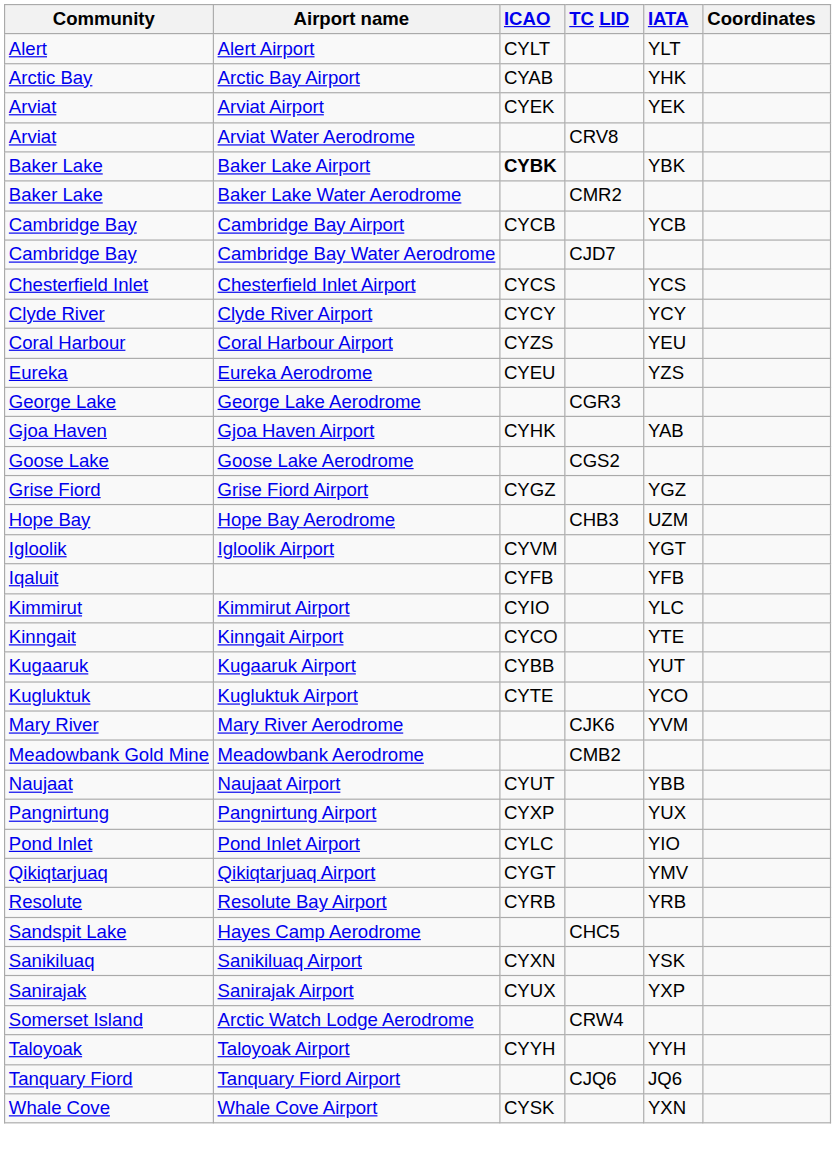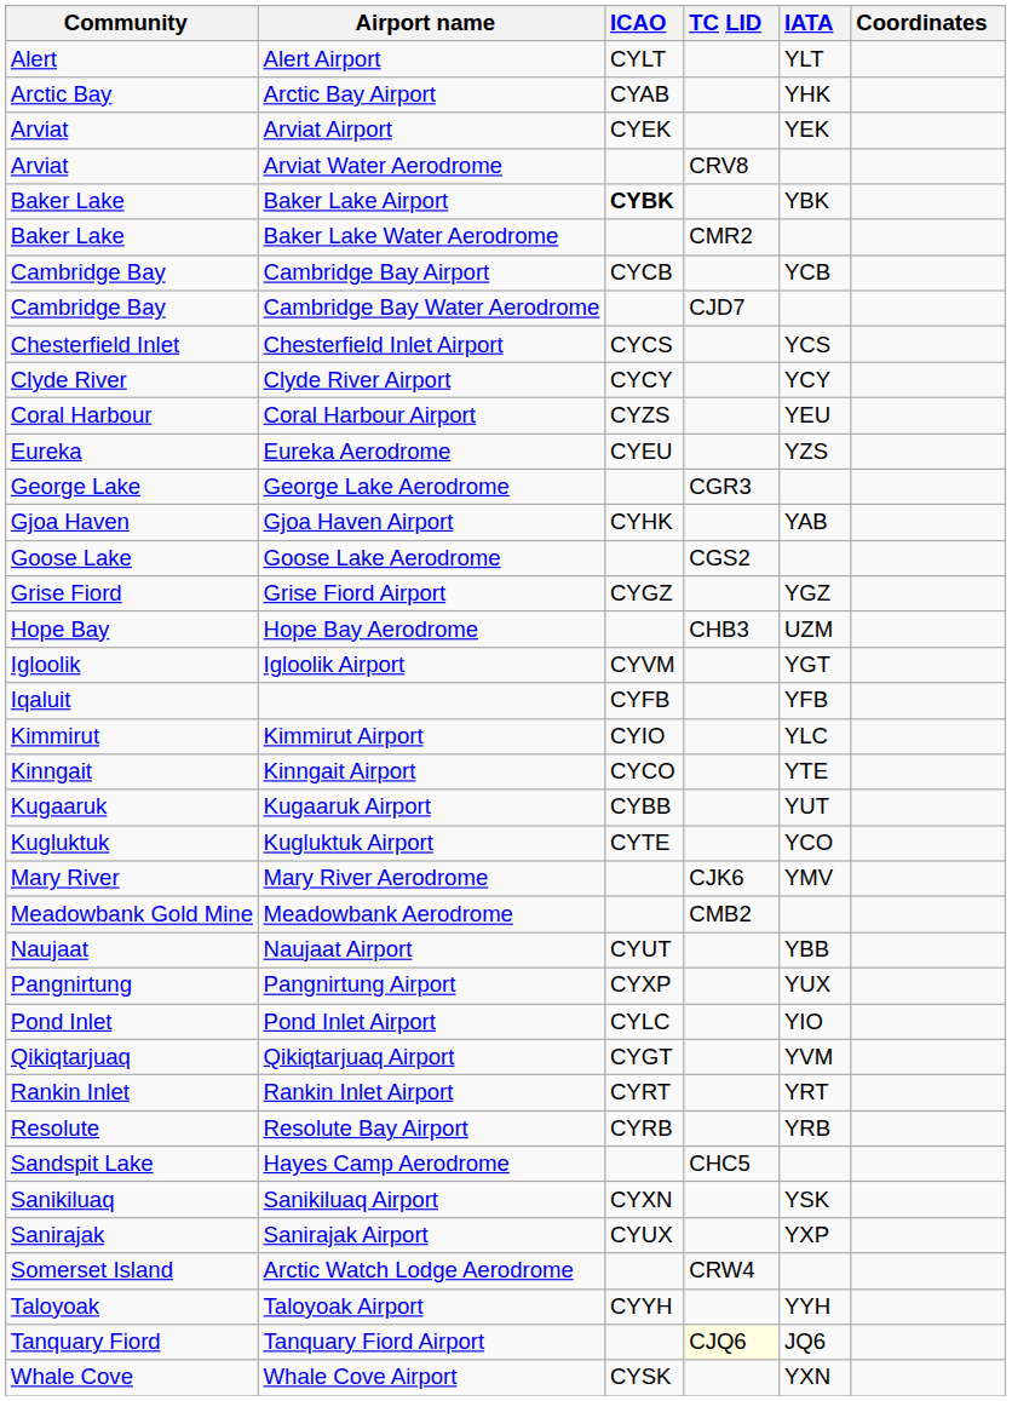 <table class="wikitable sortable" style="width:auto;">
 <tr>
 <th width="*">Community  </th>
 <th width="*">Airport name  </th>
 <th width="*"><a href='#'>ICAO</a>  </th>
 <th width="*"><a href='#'>TC</a> <a href='#'>LID</a>  </th>
 <th width="*"><a href='#'>IATA</a>  </th>
 <th width="*" class=unsortable>Coordinates  </th>
 </tr>
 <tr>
 <td><a href='#'>Alert</a></td>
 <td><a href='#'>Alert Airport</a></td>
 <td>CYLT</td>
 <td></td>
 <td>YLT</td>
 <td></td>
 </tr>
 <tr>
 <td><a href='#'>Arctic Bay</a></td>
 <td><a href='#'>Arctic Bay Airport</a></td>
 <td>CYAB</td>
 <td></td>
 <td>YHK</td>
 <td></td>
 </tr>
 <tr>
 <td><a href='#'>Arviat</a></td>
 <td><a href='#'>Arviat Airport</a></td>
 <td>CYEK</td>
 <td></td>
 <td>YEK</td>
 <td></td>
 </tr>
 <tr>
 <td><a href='#'>Arviat</a></td>
 <td><a href='#'>Arviat Water Aerodrome</a></td>
 <td></td>
 <td>CRV8</td>
 <td></td>
 <td></td>
 </tr>
 <tr>
 <td><a href='#'>Baker Lake</a></td>
 <td><a href='#'>Baker Lake Airport</a></td>
 <td><strong>CYBK</strong></td>
 <td></td>
 <td>YBK</td>
 <td></td>
 </tr>
 <tr>
 <td><a href='#'>Baker Lake</a></td>
 <td><a href='#'>Baker Lake Water Aerodrome</a></td>
 <td></td>
 <td>CMR2</td>
 <td></td>
 <td></td>
 </tr>
 <tr>
 <td><a href='#'>Cambridge Bay</a></td>
 <td><a href='#'>Cambridge Bay Airport</a></td>
 <td>CYCB</td>
 <td></td>
 <td>YCB</td>
 <td></td>
 </tr>
 <tr>
 <td><a href='#'>Cambridge Bay</a></td>
 <td><a href='#'>Cambridge Bay Water Aerodrome</a></td>
 <td></td>
 <td>CJD7</td>
 <td></td>
 <td></td>
 </tr>
 <tr>
 <td><a href='#'>Chesterfield Inlet</a></td>
 <td><a href='#'>Chesterfield Inlet Airport</a></td>
 <td>CYCS</td>
 <td></td>
 <td>YCS</td>
 <td></td>
 </tr>
 <tr>
 <td><a href='#'>Clyde River</a></td>
 <td><a href='#'>Clyde River Airport</a></td>
 <td>CYCY</td>
 <td></td>
 <td>YCY</td>
 <td></td>
 </tr>
 <tr>
 <td><a href='#'>Coral Harbour</a></td>
 <td><a href='#'>Coral Harbour Airport</a></td>
 <td>CYZS</td>
 <td></td>
 <td>YEU</td>
 <td></td>
 </tr>
 <tr>
 <td><a href='#'>Eureka</a></td>
 <td><a href='#'>Eureka Aerodrome</a></td>
 <td>CYEU</td>
 <td></td>
 <td>YZS</td>
 <td></td>
 </tr>
 <tr>
 <td><a href='#'>George Lake</a></td>
 <td><a href='#'>George Lake Aerodrome</a></td>
 <td></td>
 <td>CGR3</td>
 <td></td>
 <td></td>
 </tr>
 <tr>
 <td><a href='#'>Gjoa Haven</a></td>
 <td><a href='#'>Gjoa Haven Airport</a></td>
 <td>CYHK</td>
 <td></td>
 <td>YAB</td>
 <td></td>
 </tr>
 <tr>
 <td><a href='#'>Goose Lake</a></td>
 <td><a href='#'>Goose Lake Aerodrome</a></td>
 <td></td>
 <td>CGS2</td>
 <td></td>
 <td></td>
 </tr>
 <tr>
 <td><a href='#'>Grise Fiord</a></td>
 <td><a href='#'>Grise Fiord Airport</a></td>
 <td>CYGZ</td>
 <td></td>
 <td>YGZ</td>
 <td></td>
 </tr>
 <tr>
 <td><a href='#'>Hope Bay</a></td>
 <td><a href='#'>Hope Bay Aerodrome</a></td>
 <td></td>
 <td>CHB3</td>
 <td>UZM</td>
 <td></td>
 </tr>
 <tr>
 <td><a href='#'>Igloolik</a></td>
 <td><a href='#'>Igloolik Airport</a></td>
 <td>CYVM</td>
 <td></td>
 <td>YGT</td>
 <td></td>
 </tr>
 <tr>
 <td><a href='#'>Iqaluit</a></td>
 <td></td>
 <td>CYFB</td>
 <td></td>
 <td>YFB</td>
 <td></td>
 </tr>
 <tr>
 <td><a href='#'>Kimmirut</a></td>
 <td><a href='#'>Kimmirut Airport</a></td>
 <td>CYIO</td>
 <td></td>
 <td>YLC</td>
 <td></td>
 </tr>
 <tr>
 <td><a href='#'>Kinngait</a></td>
 <td><a href='#'>Kinngait Airport</a></td>
 <td>CYCO</td>
 <td></td>
 <td>YTE</td>
 <td></td>
 </tr>
 <tr>
 <td><a href='#'>Kugaaruk</a></td>
 <td><a href='#'>Kugaaruk Airport</a></td>
 <td>CYBB</td>
 <td></td>
 <td>YUT</td>
 <td></td>
 </tr>
 <tr>
 <td><a href='#'>Kugluktuk</a></td>
 <td><a href='#'>Kugluktuk Airport</a></td>
 <td>CYTE</td>
 <td></td>
 <td>YCO</td>
 <td></td>
 </tr>
 <tr>
 <td><a href='#'>Mary River</a></td>
 <td><a href='#'>Mary River Aerodrome</a></td>
 <td></td>
 <td>CJK6</td>
-<td>YVM</td>
+<td>YMV</td>
 <td></td>
 </tr>
 <tr>
 <td><a href='#'>Meadowbank Gold Mine</a></td>
 <td><a href='#'>Meadowbank Aerodrome</a></td>
 <td></td>
 <td>CMB2</td>
 <td></td>
 <td></td>
 </tr>
 <tr>
 <td><a href='#'>Naujaat</a></td>
 <td><a href='#'>Naujaat Airport</a></td>
 <td>CYUT</td>
 <td></td>
 <td>YBB</td>
 <td></td>
 </tr>
 <tr>
 <td><a href='#'>Pangnirtung</a></td>
 <td><a href='#'>Pangnirtung Airport</a></td>
 <td>CYXP</td>
 <td></td>
 <td>YUX</td>
 <td></td>
 </tr>
 <tr>
 <td><a href='#'>Pond Inlet</a></td>
 <td><a href='#'>Pond Inlet Airport</a></td>
 <td>CYLC</td>
 <td></td>
 <td>YIO</td>
 <td></td>
 </tr>
 <tr>
 <td><a href='#'>Qikiqtarjuaq</a></td>
 <td><a href='#'>Qikiqtarjuaq Airport</a></td>
 <td>CYGT</td>
 <td></td>
-<td>YMV</td>
+<td>YVM</td>
+<td></td>
+</tr>
+<tr>
+<td><a href='#'>Rankin Inlet</a></td>
+<td><a href='#'>Rankin Inlet Airport</a></td>
+<td>CYRT</td>
+<td></td>
+<td>YRT</td>
 <td></td>
 </tr>
 <tr>
 <td><a href='#'>Resolute</a></td>
 <td><a href='#'>Resolute Bay Airport</a></td>
 <td>CYRB</td>
 <td></td>
 <td>YRB</td>
 <td></td>
 </tr>
 <tr>
 <td><a href='#'>Sandspit Lake</a></td>
 <td><a href='#'>Hayes Camp Aerodrome</a></td>
 <td></td>
 <td>CHC5</td>
 <td></td>
 <td></td>
 </tr>
 <tr>
 <td><a href='#'>Sanikiluaq</a></td>
 <td><a href='#'>Sanikiluaq Airport</a></td>
 <td>CYXN</td>
 <td></td>
 <td>YSK</td>
 <td></td>
 </tr>
 <tr>
 <td><a href='#'>Sanirajak</a></td>
 <td><a href='#'>Sanirajak Airport</a></td>
 <td>CYUX</td>
 <td></td>
 <td>YXP</td>
 <td></td>
 </tr>
 <tr>
 <td><a href='#'>Somerset Island</a></td>
 <td><a href='#'>Arctic Watch Lodge Aerodrome</a></td>
 <td></td>
 <td>CRW4</td>
 <td></td>
 <td></td>
 </tr>
 <tr>
 <td><a href='#'>Taloyoak</a></td>
 <td><a href='#'>Taloyoak Airport</a></td>
 <td>CYYH</td>
 <td></td>
 <td>YYH</td>
 <td></td>
 </tr>
 <tr>
 <td><a href='#'>Tanquary Fiord</a></td>
 <td><a href='#'>Tanquary Fiord Airport</a></td>
 <td></td>
-<td>CJQ6</td>
+<td style="background: lightyellow;">CJQ6</td>
 <td>JQ6</td>
 <td></td>
 </tr>
 <tr>
 <td><a href='#'>Whale Cove</a></td>
 <td><a href='#'>Whale Cove Airport</a></td>
 <td>CYSK</td>
 <td></td>
 <td>YXN</td>
 <td></td>
 </tr>
 </table>
